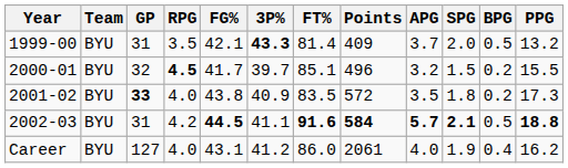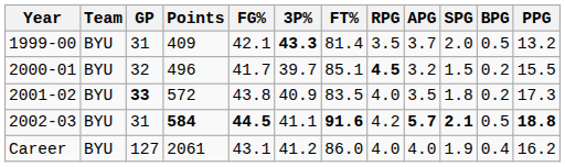 <table class="wikitable">
 <tr>
 <th>Year</th>
 <th>Team</th>
 <th>GP</th>
-<th>RPG</th>
+<th>Points</th>
 <th>FG%</th>
 <th>3P%</th>
 <th>FT%</th>
-<th>Points</th>
+<th>RPG</th>
 <th>APG</th>
 <th>SPG</th>
 <th>BPG</th>
 <th>PPG</th>
 </tr>
 <tr>
 <td>1999-00</td>
 <td>BYU</td>
 <td>31</td>
-<td>3.5</td>
+<td>409</td>
 <td>42.1</td>
 <td><strong>43.3</strong></td>
 <td>81.4</td>
-<td>409</td>
+<td>3.5</td>
 <td>3.7</td>
 <td>2.0</td>
 <td>0.5</td>
 <td>13.2</td>
 </tr>
 <tr>
 <td>2000-01</td>
 <td>BYU</td>
 <td>32</td>
-<td><strong>4.5</strong></td>
+<td>496</td>
 <td>41.7</td>
 <td>39.7</td>
 <td>85.1</td>
-<td>496</td>
+<td><strong>4.5</strong></td>
 <td>3.2</td>
 <td>1.5</td>
 <td>0.2</td>
 <td>15.5</td>
 </tr>
 <tr>
 <td>2001-02</td>
 <td>BYU</td>
 <td><strong>33</strong></td>
-<td>4.0</td>
+<td>572</td>
 <td>43.8</td>
 <td>40.9</td>
 <td>83.5</td>
-<td>572</td>
+<td>4.0</td>
 <td>3.5</td>
 <td>1.8</td>
 <td>0.2</td>
 <td>17.3</td>
 </tr>
 <tr>
 <td>2002-03</td>
 <td>BYU</td>
 <td>31</td>
-<td>4.2</td>
+<td><strong>584</strong></td>
 <td><strong>44.5</strong></td>
 <td>41.1</td>
 <td><strong>91.6</strong></td>
-<td><strong>584</strong></td>
+<td>4.2</td>
 <td><strong>5.7</strong></td>
 <td><strong>2.1</strong></td>
 <td>0.5</td>
 <td><strong>18.8</strong></td>
 </tr>
 <tr>
 <td>Career</td>
 <td>BYU</td>
 <td>127</td>
-<td>4.0</td>
+<td>2061</td>
 <td>43.1</td>
 <td>41.2</td>
 <td>86.0</td>
-<td>2061</td>
+<td>4.0</td>
 <td>4.0</td>
 <td>1.9</td>
 <td>0.4</td>
 <td>16.2</td>
 </tr>
 </table>
